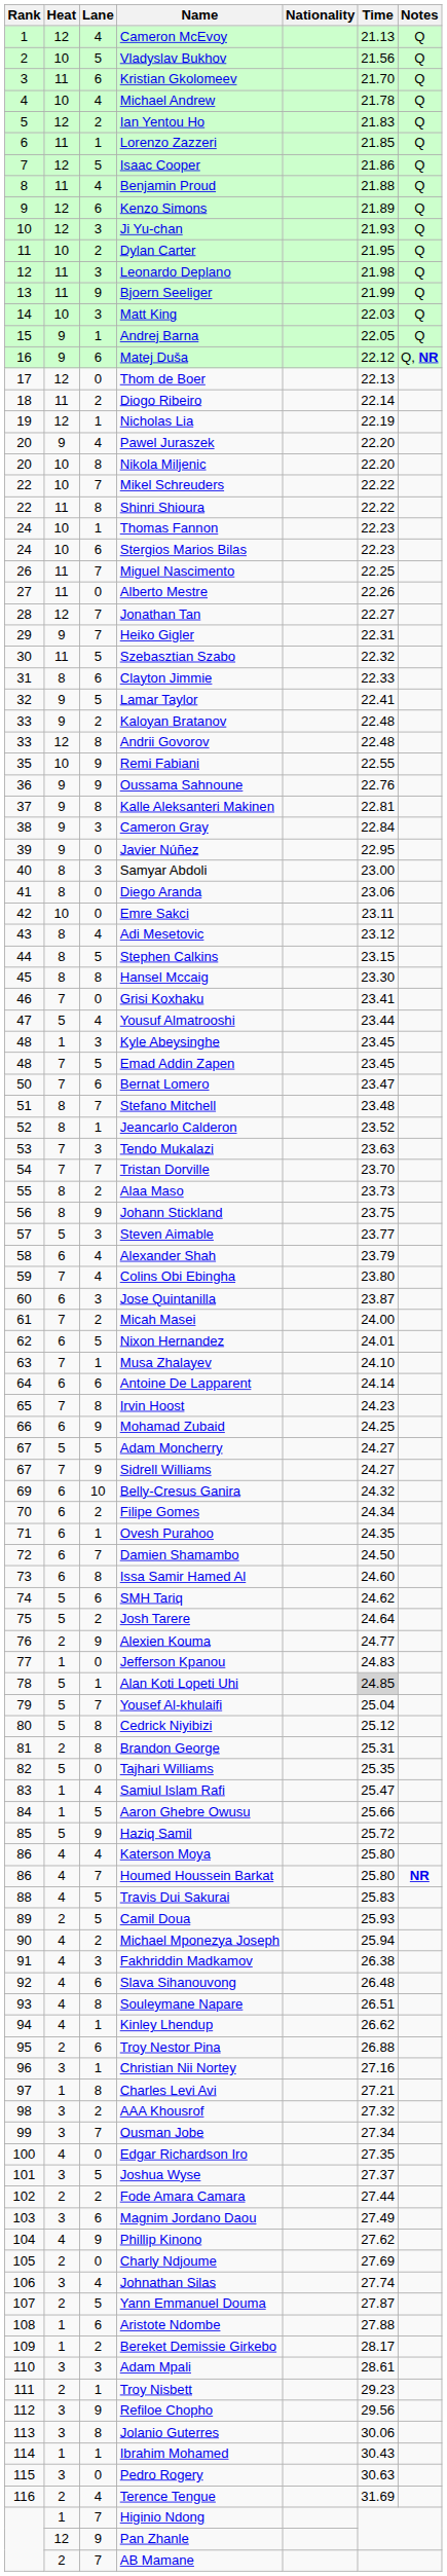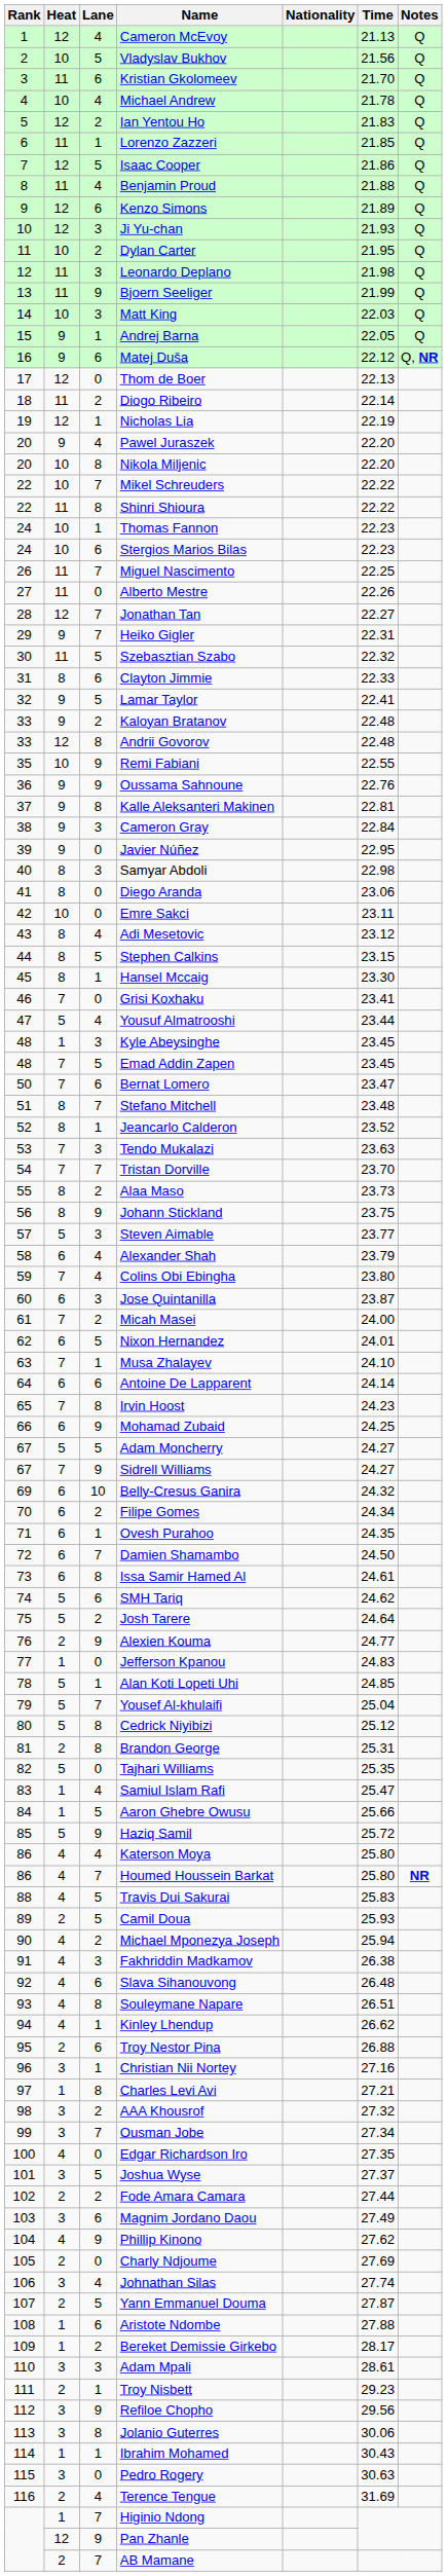 <table class="wikitable sortable" style="text-align:center">
 <tr>
 <th>Rank</th>
 <th>Heat</th>
 <th>Lane</th>
 <th>Name</th>
 <th>Nationality</th>
 <th>Time</th>
 <th>Notes</th>
 </tr>
 <tr bgcolor=ccffcc>
 <td>1</td>
 <td>12</td>
 <td>4</td>
 <td align=left><a href='#'>Cameron McEvoy</a></td>
 <td align=left></td>
 <td>21.13</td>
 <td>Q</td>
 </tr>
 <tr bgcolor=ccffcc>
 <td>2</td>
 <td>10</td>
 <td>5</td>
 <td align=left><a href='#'>Vladyslav Bukhov</a></td>
 <td align=left></td>
 <td>21.56</td>
 <td>Q</td>
 </tr>
 <tr bgcolor=ccffcc>
 <td>3</td>
 <td>11</td>
 <td>6</td>
 <td align=left><a href='#'>Kristian Gkolomeev</a></td>
 <td align=left></td>
 <td>21.70</td>
 <td>Q</td>
 </tr>
 <tr bgcolor=ccffcc>
 <td>4</td>
 <td>10</td>
 <td>4</td>
 <td align=left><a href='#'>Michael Andrew</a></td>
 <td align=left></td>
 <td>21.78</td>
 <td>Q</td>
 </tr>
 <tr bgcolor=ccffcc>
 <td>5</td>
 <td>12</td>
 <td>2</td>
 <td align=left><a href='#'>Ian Yentou Ho</a></td>
 <td align=left></td>
 <td>21.83</td>
 <td>Q</td>
 </tr>
 <tr bgcolor=ccffcc>
 <td>6</td>
 <td>11</td>
 <td>1</td>
 <td align=left><a href='#'>Lorenzo Zazzeri</a></td>
 <td align=left></td>
 <td>21.85</td>
 <td>Q</td>
 </tr>
 <tr bgcolor=ccffcc>
 <td>7</td>
 <td>12</td>
 <td>5</td>
 <td align=left><a href='#'>Isaac Cooper</a></td>
 <td align=left></td>
 <td>21.86</td>
 <td>Q</td>
 </tr>
 <tr bgcolor=ccffcc>
 <td>8</td>
 <td>11</td>
 <td>4</td>
 <td align=left><a href='#'>Benjamin Proud</a></td>
 <td align=left></td>
 <td>21.88</td>
 <td>Q</td>
 </tr>
 <tr bgcolor=ccffcc>
 <td>9</td>
 <td>12</td>
 <td>6</td>
 <td align=left><a href='#'>Kenzo Simons</a></td>
 <td align=left></td>
 <td>21.89</td>
 <td>Q</td>
 </tr>
 <tr bgcolor=ccffcc>
 <td>10</td>
 <td>12</td>
 <td>3</td>
 <td align=left><a href='#'>Ji Yu-chan</a></td>
 <td align=left></td>
 <td>21.93</td>
 <td>Q</td>
 </tr>
 <tr bgcolor=ccffcc>
 <td>11</td>
 <td>10</td>
 <td>2</td>
 <td align=left><a href='#'>Dylan Carter</a></td>
 <td align=left></td>
 <td>21.95</td>
 <td>Q</td>
 </tr>
 <tr bgcolor=ccffcc>
 <td>12</td>
 <td>11</td>
 <td>3</td>
 <td align=left><a href='#'>Leonardo Deplano</a></td>
 <td align=left></td>
 <td>21.98</td>
 <td>Q</td>
 </tr>
 <tr bgcolor=ccffcc>
 <td>13</td>
 <td>11</td>
 <td>9</td>
 <td align=left><a href='#'>Bjoern Seeliger</a></td>
 <td align=left></td>
 <td>21.99</td>
 <td>Q</td>
 </tr>
 <tr bgcolor=ccffcc>
 <td>14</td>
 <td>10</td>
 <td>3</td>
 <td align=left><a href='#'>Matt King</a></td>
 <td align=left></td>
 <td>22.03</td>
 <td>Q</td>
 </tr>
 <tr bgcolor=ccffcc>
 <td>15</td>
 <td>9</td>
 <td>1</td>
 <td align=left><a href='#'>Andrej Barna</a></td>
 <td align=left></td>
 <td>22.05</td>
 <td>Q</td>
 </tr>
 <tr bgcolor=ccffcc>
 <td>16</td>
 <td>9</td>
 <td>6</td>
 <td align=left><a href='#'>Matej Duša</a></td>
 <td align=left></td>
 <td>22.12</td>
 <td>Q, <strong><a href='#'>NR</a></strong></td>
 </tr>
 <tr>
 <td>17</td>
 <td>12</td>
 <td>0</td>
 <td align=left><a href='#'>Thom de Boer</a></td>
 <td align=left></td>
 <td>22.13</td>
 <td></td>
 </tr>
 <tr>
 <td>18</td>
 <td>11</td>
 <td>2</td>
 <td align=left><a href='#'>Diogo Ribeiro</a></td>
 <td align=left></td>
 <td>22.14</td>
 <td></td>
 </tr>
 <tr>
 <td>19</td>
 <td>12</td>
 <td>1</td>
 <td align=left><a href='#'>Nicholas Lia</a></td>
 <td align=left></td>
 <td>22.19</td>
 <td></td>
 </tr>
 <tr>
 <td>20</td>
 <td>9</td>
 <td>4</td>
 <td align=left><a href='#'>Pawel Juraszek</a></td>
 <td align=left></td>
 <td>22.20</td>
 <td></td>
 </tr>
 <tr>
 <td>20</td>
 <td>10</td>
 <td>8</td>
 <td align=left><a href='#'>Nikola Miljenic</a></td>
 <td align=left></td>
 <td>22.20</td>
 <td></td>
 </tr>
 <tr>
 <td>22</td>
 <td>10</td>
 <td>7</td>
 <td align=left><a href='#'>Mikel Schreuders</a></td>
 <td align=left></td>
 <td>22.22</td>
 <td></td>
 </tr>
 <tr>
 <td>22</td>
 <td>11</td>
 <td>8</td>
 <td align=left><a href='#'>Shinri Shioura</a></td>
 <td align=left></td>
 <td>22.22</td>
 <td></td>
 </tr>
 <tr>
 <td>24</td>
 <td>10</td>
 <td>1</td>
 <td align=left><a href='#'>Thomas Fannon</a></td>
 <td align=left></td>
 <td>22.23</td>
 <td></td>
 </tr>
 <tr>
 <td>24</td>
 <td>10</td>
 <td>6</td>
 <td align=left><a href='#'>Stergios Marios Bilas</a></td>
 <td align=left></td>
 <td>22.23</td>
 <td></td>
 </tr>
 <tr>
 <td>26</td>
 <td>11</td>
 <td>7</td>
 <td align=left><a href='#'>Miguel Nascimento</a></td>
 <td align=left></td>
 <td>22.25</td>
 <td></td>
 </tr>
 <tr>
 <td>27</td>
 <td>11</td>
 <td>0</td>
 <td align=left><a href='#'>Alberto Mestre</a></td>
 <td align=left></td>
 <td>22.26</td>
 <td></td>
 </tr>
 <tr>
 <td>28</td>
 <td>12</td>
 <td>7</td>
 <td align=left><a href='#'>Jonathan Tan</a></td>
 <td align=left></td>
 <td>22.27</td>
 <td></td>
 </tr>
 <tr>
 <td>29</td>
 <td>9</td>
 <td>7</td>
 <td align=left><a href='#'>Heiko Gigler</a></td>
 <td align=left></td>
 <td>22.31</td>
 <td></td>
 </tr>
 <tr>
 <td>30</td>
 <td>11</td>
 <td>5</td>
 <td align=left><a href='#'>Szebasztian Szabo</a></td>
 <td align=left></td>
 <td>22.32</td>
 <td></td>
 </tr>
 <tr>
 <td>31</td>
 <td>8</td>
 <td>6</td>
 <td align=left><a href='#'>Clayton Jimmie</a></td>
 <td align=left></td>
 <td>22.33</td>
 <td></td>
 </tr>
 <tr>
 <td>32</td>
 <td>9</td>
 <td>5</td>
 <td align=left><a href='#'>Lamar Taylor</a></td>
 <td align=left></td>
 <td>22.41</td>
 <td></td>
 </tr>
 <tr>
 <td>33</td>
 <td>9</td>
 <td>2</td>
 <td align=left><a href='#'>Kaloyan Bratanov</a></td>
 <td align=left></td>
 <td>22.48</td>
 <td></td>
 </tr>
 <tr>
 <td>33</td>
 <td>12</td>
 <td>8</td>
 <td align=left><a href='#'>Andrii Govorov</a></td>
 <td align=left></td>
 <td>22.48</td>
 <td></td>
 </tr>
 <tr>
 <td>35</td>
 <td>10</td>
 <td>9</td>
 <td align=left><a href='#'>Remi Fabiani</a></td>
 <td align=left></td>
 <td>22.55</td>
 <td></td>
 </tr>
 <tr>
 <td>36</td>
 <td>9</td>
 <td>9</td>
 <td align=left><a href='#'>Oussama Sahnoune</a></td>
 <td align=left></td>
 <td>22.76</td>
 <td></td>
 </tr>
 <tr>
 <td>37</td>
 <td>9</td>
 <td>8</td>
 <td align=left><a href='#'>Kalle Aleksanteri Makinen</a></td>
 <td align=left></td>
 <td>22.81</td>
 <td></td>
 </tr>
 <tr>
 <td>38</td>
 <td>9</td>
 <td>3</td>
 <td align=left><a href='#'>Cameron Gray</a></td>
 <td align=left></td>
 <td>22.84</td>
 <td></td>
 </tr>
 <tr>
 <td>39</td>
 <td>9</td>
 <td>0</td>
 <td align=left><a href='#'>Javier Núñez</a></td>
 <td align=left></td>
 <td>22.95</td>
 <td></td>
 </tr>
 <tr>
 <td>40</td>
 <td>8</td>
 <td>3</td>
 <td align=left>Samyar Abdoli</td>
 <td align=left></td>
-<td>23.00</td>
+<td>22.98</td>
 <td></td>
 </tr>
 <tr>
 <td>41</td>
 <td>8</td>
 <td>0</td>
 <td align=left><a href='#'>Diego Aranda</a></td>
 <td align=left></td>
 <td>23.06</td>
 <td></td>
 </tr>
 <tr>
 <td>42</td>
 <td>10</td>
 <td>0</td>
 <td align=left><a href='#'>Emre Sakci</a></td>
 <td align=left></td>
 <td>23.11</td>
 <td></td>
 </tr>
 <tr>
 <td>43</td>
 <td>8</td>
 <td>4</td>
 <td align=left><a href='#'>Adi Mesetovic</a></td>
 <td align=left></td>
 <td>23.12</td>
 <td></td>
 </tr>
 <tr>
 <td>44</td>
 <td>8</td>
 <td>5</td>
 <td align=left><a href='#'>Stephen Calkins</a></td>
 <td align=left></td>
 <td>23.15</td>
 <td></td>
 </tr>
 <tr>
 <td>45</td>
 <td>8</td>
-<td>8</td>
+<td>1</td>
 <td align=left><a href='#'>Hansel Mccaig</a></td>
 <td align=left></td>
 <td>23.30</td>
 <td></td>
 </tr>
 <tr>
 <td>46</td>
 <td>7</td>
 <td>0</td>
 <td align=left><a href='#'>Grisi Koxhaku</a></td>
 <td align=left></td>
 <td>23.41</td>
 <td></td>
 </tr>
 <tr>
 <td>47</td>
 <td>5</td>
 <td>4</td>
 <td align=left><a href='#'>Yousuf Almatrooshi</a></td>
 <td align=left></td>
 <td>23.44</td>
 <td></td>
 </tr>
 <tr>
 <td>48</td>
 <td>1</td>
 <td>3</td>
 <td align=left><a href='#'>Kyle Abeysinghe</a></td>
 <td align=left></td>
 <td>23.45</td>
 <td></td>
 </tr>
 <tr>
 <td>48</td>
 <td>7</td>
 <td>5</td>
 <td align=left><a href='#'>Emad Addin Zapen</a></td>
 <td align=left></td>
 <td>23.45</td>
 <td></td>
 </tr>
 <tr>
 <td>50</td>
 <td>7</td>
 <td>6</td>
 <td align=left><a href='#'>Bernat Lomero</a></td>
 <td align=left></td>
 <td>23.47</td>
 <td></td>
 </tr>
 <tr>
 <td>51</td>
 <td>8</td>
 <td>7</td>
 <td align=left><a href='#'>Stefano Mitchell</a></td>
 <td align=left></td>
 <td>23.48</td>
 <td></td>
 </tr>
 <tr>
 <td>52</td>
 <td>8</td>
 <td>1</td>
 <td align=left><a href='#'>Jeancarlo Calderon</a></td>
 <td align=left></td>
 <td>23.52</td>
 <td></td>
 </tr>
 <tr>
 <td>53</td>
 <td>7</td>
 <td>3</td>
 <td align=left><a href='#'>Tendo Mukalazi</a></td>
 <td align=left></td>
 <td>23.63</td>
 <td></td>
 </tr>
 <tr>
 <td>54</td>
 <td>7</td>
 <td>7</td>
 <td align=left><a href='#'>Tristan Dorville</a></td>
 <td align=left></td>
 <td>23.70</td>
 <td></td>
 </tr>
 <tr>
 <td>55</td>
 <td>8</td>
 <td>2</td>
 <td align=left><a href='#'>Alaa Maso</a></td>
 <td align=left></td>
 <td>23.73</td>
 <td></td>
 </tr>
 <tr>
 <td>56</td>
 <td>8</td>
 <td>9</td>
 <td align=left><a href='#'>Johann Stickland</a></td>
 <td align=left></td>
 <td>23.75</td>
 <td></td>
 </tr>
 <tr>
 <td>57</td>
 <td>5</td>
 <td>3</td>
 <td align=left><a href='#'>Steven Aimable</a></td>
 <td align=left></td>
 <td>23.77</td>
 <td></td>
 </tr>
 <tr>
 <td>58</td>
 <td>6</td>
 <td>4</td>
 <td align=left><a href='#'>Alexander Shah</a></td>
 <td align=left></td>
 <td>23.79</td>
 <td></td>
 </tr>
 <tr>
 <td>59</td>
 <td>7</td>
 <td>4</td>
 <td align=left><a href='#'>Colins Obi Ebingha</a></td>
 <td align=left></td>
 <td>23.80</td>
 <td></td>
 </tr>
 <tr>
 <td>60</td>
 <td>6</td>
 <td>3</td>
 <td align=left><a href='#'>Jose Quintanilla</a></td>
 <td align=left></td>
 <td>23.87</td>
 <td></td>
 </tr>
 <tr>
 <td>61</td>
 <td>7</td>
 <td>2</td>
 <td align=left><a href='#'>Micah Masei</a></td>
 <td align=left></td>
 <td>24.00</td>
 <td></td>
 </tr>
 <tr>
 <td>62</td>
 <td>6</td>
 <td>5</td>
 <td align=left><a href='#'>Nixon Hernandez</a></td>
 <td align=left></td>
 <td>24.01</td>
 <td></td>
 </tr>
 <tr>
 <td>63</td>
 <td>7</td>
 <td>1</td>
 <td align=left><a href='#'>Musa Zhalayev</a></td>
 <td align=left></td>
 <td>24.10</td>
 <td></td>
 </tr>
 <tr>
 <td>64</td>
 <td>6</td>
 <td>6</td>
 <td align=left><a href='#'>Antoine De Lapparent</a></td>
 <td align=left></td>
 <td>24.14</td>
 <td></td>
 </tr>
 <tr>
 <td>65</td>
 <td>7</td>
 <td>8</td>
 <td align=left><a href='#'>Irvin Hoost</a></td>
 <td align=left></td>
 <td>24.23</td>
 <td></td>
 </tr>
 <tr>
 <td>66</td>
 <td>6</td>
 <td>9</td>
 <td align=left><a href='#'>Mohamad Zubaid</a></td>
 <td align=left></td>
 <td>24.25</td>
 <td></td>
 </tr>
 <tr>
 <td>67</td>
 <td>5</td>
 <td>5</td>
 <td align=left><a href='#'>Adam Moncherry</a></td>
 <td align=left></td>
 <td>24.27</td>
 <td></td>
 </tr>
 <tr>
 <td>67</td>
 <td>7</td>
 <td>9</td>
 <td align=left><a href='#'>Sidrell Williams</a></td>
 <td align=left></td>
 <td>24.27</td>
 <td></td>
 </tr>
 <tr>
 <td>69</td>
 <td>6</td>
 <td>10</td>
 <td align=left><a href='#'>Belly-Cresus Ganira</a></td>
 <td align=left></td>
 <td>24.32</td>
 <td></td>
 </tr>
 <tr>
 <td>70</td>
 <td>6</td>
 <td>2</td>
 <td align=left><a href='#'>Filipe Gomes</a></td>
 <td align=left></td>
 <td>24.34</td>
 <td></td>
 </tr>
 <tr>
 <td>71</td>
 <td>6</td>
 <td>1</td>
 <td align=left><a href='#'>Ovesh Purahoo</a></td>
 <td align=left></td>
 <td>24.35</td>
 <td></td>
 </tr>
 <tr>
 <td>72</td>
 <td>6</td>
 <td>7</td>
 <td align=left><a href='#'>Damien Shamambo</a></td>
 <td align=left></td>
 <td>24.50</td>
 <td></td>
 </tr>
 <tr>
 <td>73</td>
 <td>6</td>
 <td>8</td>
 <td align=left><a href='#'>Issa Samir Hamed Al</a></td>
 <td align=left></td>
-<td>24.60</td>
+<td>24.61</td>
 <td></td>
 </tr>
 <tr>
 <td>74</td>
 <td>5</td>
 <td>6</td>
 <td align=left><a href='#'>SMH Tariq</a></td>
 <td align=left></td>
 <td>24.62</td>
 <td></td>
 </tr>
 <tr>
 <td>75</td>
 <td>5</td>
 <td>2</td>
 <td align=left><a href='#'>Josh Tarere</a></td>
 <td align=left></td>
 <td>24.64</td>
 <td></td>
 </tr>
 <tr>
 <td>76</td>
 <td>2</td>
 <td>9</td>
 <td align=left><a href='#'>Alexien Kouma</a></td>
 <td align=left></td>
 <td>24.77</td>
 <td></td>
 </tr>
 <tr>
 <td>77</td>
 <td>1</td>
 <td>0</td>
 <td align=left><a href='#'>Jefferson Kpanou</a></td>
 <td align=left></td>
 <td>24.83</td>
 <td></td>
 </tr>
 <tr>
 <td>78</td>
 <td>5</td>
 <td>1</td>
 <td align=left><a href='#'>Alan Koti Lopeti Uhi</a></td>
 <td align=left></td>
-<td style="background: lightgrey;">24.85</td>
+<td>24.85</td>
 <td></td>
 </tr>
 <tr>
 <td>79</td>
 <td>5</td>
 <td>7</td>
 <td align=left><a href='#'>Yousef Al-khulaifi</a></td>
 <td align=left></td>
 <td>25.04</td>
 <td></td>
 </tr>
 <tr>
 <td>80</td>
 <td>5</td>
 <td>8</td>
 <td align=left><a href='#'>Cedrick Niyibizi</a></td>
 <td align=left></td>
 <td>25.12</td>
 <td></td>
 </tr>
 <tr>
 <td>81</td>
 <td>2</td>
 <td>8</td>
 <td align=left><a href='#'>Brandon George</a></td>
 <td align=left></td>
 <td>25.31</td>
 <td></td>
 </tr>
 <tr>
 <td>82</td>
 <td>5</td>
 <td>0</td>
 <td align=left><a href='#'>Tajhari Williams</a></td>
 <td align=left></td>
 <td>25.35</td>
 <td></td>
 </tr>
 <tr>
 <td>83</td>
 <td>1</td>
 <td>4</td>
 <td align=left><a href='#'>Samiul Islam Rafi</a></td>
 <td align=left></td>
 <td>25.47</td>
 <td></td>
 </tr>
 <tr>
 <td>84</td>
 <td>1</td>
 <td>5</td>
 <td align=left><a href='#'>Aaron Ghebre Owusu</a></td>
 <td align=left></td>
 <td>25.66</td>
 <td></td>
 </tr>
 <tr>
 <td>85</td>
 <td>5</td>
 <td>9</td>
 <td align=left><a href='#'>Haziq Samil</a></td>
 <td align=left></td>
 <td>25.72</td>
 <td></td>
 </tr>
 <tr>
 <td>86</td>
 <td>4</td>
 <td>4</td>
 <td align=left><a href='#'>Katerson Moya</a></td>
 <td align=left></td>
 <td>25.80</td>
 <td></td>
 </tr>
 <tr>
 <td>86</td>
 <td>4</td>
 <td>7</td>
 <td align=left><a href='#'>Houmed Houssein Barkat</a></td>
 <td align=left></td>
 <td>25.80</td>
 <td><strong><a href='#'>NR</a></strong></td>
 </tr>
 <tr>
 <td>88</td>
 <td>4</td>
 <td>5</td>
 <td align=left><a href='#'>Travis Dui Sakurai</a></td>
 <td align=left></td>
 <td>25.83</td>
 <td></td>
 </tr>
 <tr>
 <td>89</td>
 <td>2</td>
 <td>5</td>
 <td align=left><a href='#'>Camil Doua</a></td>
 <td align=left></td>
 <td>25.93</td>
 <td></td>
 </tr>
 <tr>
 <td>90</td>
 <td>4</td>
 <td>2</td>
 <td align=left><a href='#'>Michael Mponezya Joseph</a></td>
 <td align=left></td>
 <td>25.94</td>
 <td></td>
 </tr>
 <tr>
 <td>91</td>
 <td>4</td>
 <td>3</td>
 <td align=left><a href='#'>Fakhriddin Madkamov</a></td>
 <td align=left></td>
 <td>26.38</td>
 <td></td>
 </tr>
 <tr>
 <td>92</td>
 <td>4</td>
 <td>6</td>
 <td align=left><a href='#'>Slava Sihanouvong</a></td>
 <td align=left></td>
 <td>26.48</td>
 <td></td>
 </tr>
 <tr>
 <td>93</td>
 <td>4</td>
 <td>8</td>
 <td align=left><a href='#'>Souleymane Napare</a></td>
 <td align=left></td>
 <td>26.51</td>
 <td></td>
 </tr>
 <tr>
 <td>94</td>
 <td>4</td>
 <td>1</td>
 <td align=left><a href='#'>Kinley Lhendup</a></td>
 <td align=left></td>
 <td>26.62</td>
 <td></td>
 </tr>
 <tr>
 <td>95</td>
 <td>2</td>
 <td>6</td>
 <td align=left><a href='#'>Troy Nestor Pina</a></td>
 <td align=left></td>
 <td>26.88</td>
 <td></td>
 </tr>
 <tr>
 <td>96</td>
 <td>3</td>
 <td>1</td>
 <td align=left><a href='#'>Christian Nii Nortey</a></td>
 <td align=left></td>
 <td>27.16</td>
 <td></td>
 </tr>
 <tr>
 <td>97</td>
 <td>1</td>
 <td>8</td>
 <td align=left><a href='#'>Charles Levi Avi</a></td>
 <td align=left></td>
 <td>27.21</td>
 <td></td>
 </tr>
 <tr>
 <td>98</td>
 <td>3</td>
 <td>2</td>
 <td align=left><a href='#'>AAA Khousrof</a></td>
 <td align=left></td>
 <td>27.32</td>
 <td></td>
 </tr>
 <tr>
 <td>99</td>
 <td>3</td>
 <td>7</td>
 <td align=left><a href='#'>Ousman Jobe</a></td>
 <td align=left></td>
 <td>27.34</td>
 <td></td>
 </tr>
 <tr>
 <td>100</td>
 <td>4</td>
 <td>0</td>
 <td align=left><a href='#'>Edgar Richardson Iro</a></td>
 <td align=left></td>
 <td>27.35</td>
 <td></td>
 </tr>
 <tr>
 <td>101</td>
 <td>3</td>
 <td>5</td>
 <td align=left><a href='#'>Joshua Wyse</a></td>
 <td align=left></td>
 <td>27.37</td>
 <td></td>
 </tr>
 <tr>
 <td>102</td>
 <td>2</td>
 <td>2</td>
 <td align=left><a href='#'>Fode Amara Camara</a></td>
 <td align=left></td>
 <td>27.44</td>
 <td></td>
 </tr>
 <tr>
 <td>103</td>
 <td>3</td>
 <td>6</td>
 <td align=left><a href='#'>Magnim Jordano Daou</a></td>
 <td align=left></td>
 <td>27.49</td>
 <td></td>
 </tr>
 <tr>
 <td>104</td>
 <td>4</td>
 <td>9</td>
 <td align=left><a href='#'>Phillip Kinono</a></td>
 <td align=left></td>
 <td>27.62</td>
 <td></td>
 </tr>
 <tr>
 <td>105</td>
 <td>2</td>
 <td>0</td>
 <td align=left><a href='#'>Charly Ndjoume</a></td>
 <td align=left></td>
 <td>27.69</td>
 <td></td>
 </tr>
 <tr>
 <td>106</td>
 <td>3</td>
 <td>4</td>
 <td align=left><a href='#'>Johnathan Silas</a></td>
 <td align=left></td>
 <td>27.74</td>
 <td></td>
 </tr>
 <tr>
 <td>107</td>
 <td>2</td>
 <td>5</td>
 <td align=left><a href='#'>Yann Emmanuel Douma</a></td>
 <td align=left></td>
 <td>27.87</td>
 <td></td>
 </tr>
 <tr>
 <td>108</td>
 <td>1</td>
 <td>6</td>
 <td align=left><a href='#'>Aristote Ndombe</a></td>
 <td align=left></td>
 <td>27.88</td>
 <td></td>
 </tr>
 <tr>
 <td>109</td>
 <td>1</td>
 <td>2</td>
 <td align=left><a href='#'>Bereket Demissie Girkebo</a></td>
 <td align=left></td>
 <td>28.17</td>
 <td></td>
 </tr>
 <tr>
 <td>110</td>
 <td>3</td>
 <td>3</td>
 <td align=left><a href='#'>Adam Mpali</a></td>
 <td align=left></td>
 <td>28.61</td>
 <td></td>
 </tr>
 <tr>
 <td>111</td>
 <td>2</td>
 <td>1</td>
 <td align=left><a href='#'>Troy Nisbett</a></td>
 <td align=left></td>
 <td>29.23</td>
 <td></td>
 </tr>
 <tr>
 <td>112</td>
 <td>3</td>
 <td>9</td>
 <td align=left><a href='#'>Refiloe Chopho</a></td>
 <td align=left></td>
 <td>29.56</td>
 <td></td>
 </tr>
 <tr>
 <td>113</td>
 <td>3</td>
 <td>8</td>
 <td align=left><a href='#'>Jolanio Guterres</a></td>
 <td align=left></td>
 <td>30.06</td>
 <td></td>
 </tr>
 <tr>
 <td>114</td>
 <td>1</td>
 <td>1</td>
 <td align=left><a href='#'>Ibrahim Mohamed</a></td>
 <td align=left></td>
 <td>30.43</td>
 <td></td>
 </tr>
 <tr>
 <td>115</td>
 <td>3</td>
 <td>0</td>
 <td align=left><a href='#'>Pedro Rogery</a></td>
 <td align=left></td>
 <td>30.63</td>
 <td></td>
 </tr>
 <tr>
 <td>116</td>
 <td>2</td>
 <td>4</td>
 <td align=left><a href='#'>Terence Tengue</a></td>
 <td align=left></td>
 <td>31.69</td>
 <td></td>
 </tr>
 <tr>
 <td rowspan=3></td>
 <td>1</td>
 <td>7</td>
 <td align=left><a href='#'>Higinio Ndong</a></td>
 <td align=left></td>
 <td rowspan=2 colspan=2></td>
 </tr>
 <tr>
 <td>12</td>
 <td>9</td>
 <td align=left><a href='#'>Pan Zhanle</a></td>
 <td align=left></td>
 </tr>
 <tr>
 <td>2</td>
 <td>7</td>
 <td align=left><a href='#'>AB Mamane</a></td>
 <td align=left></td>
 <td colspan=2></td>
 </tr>
 </table>
